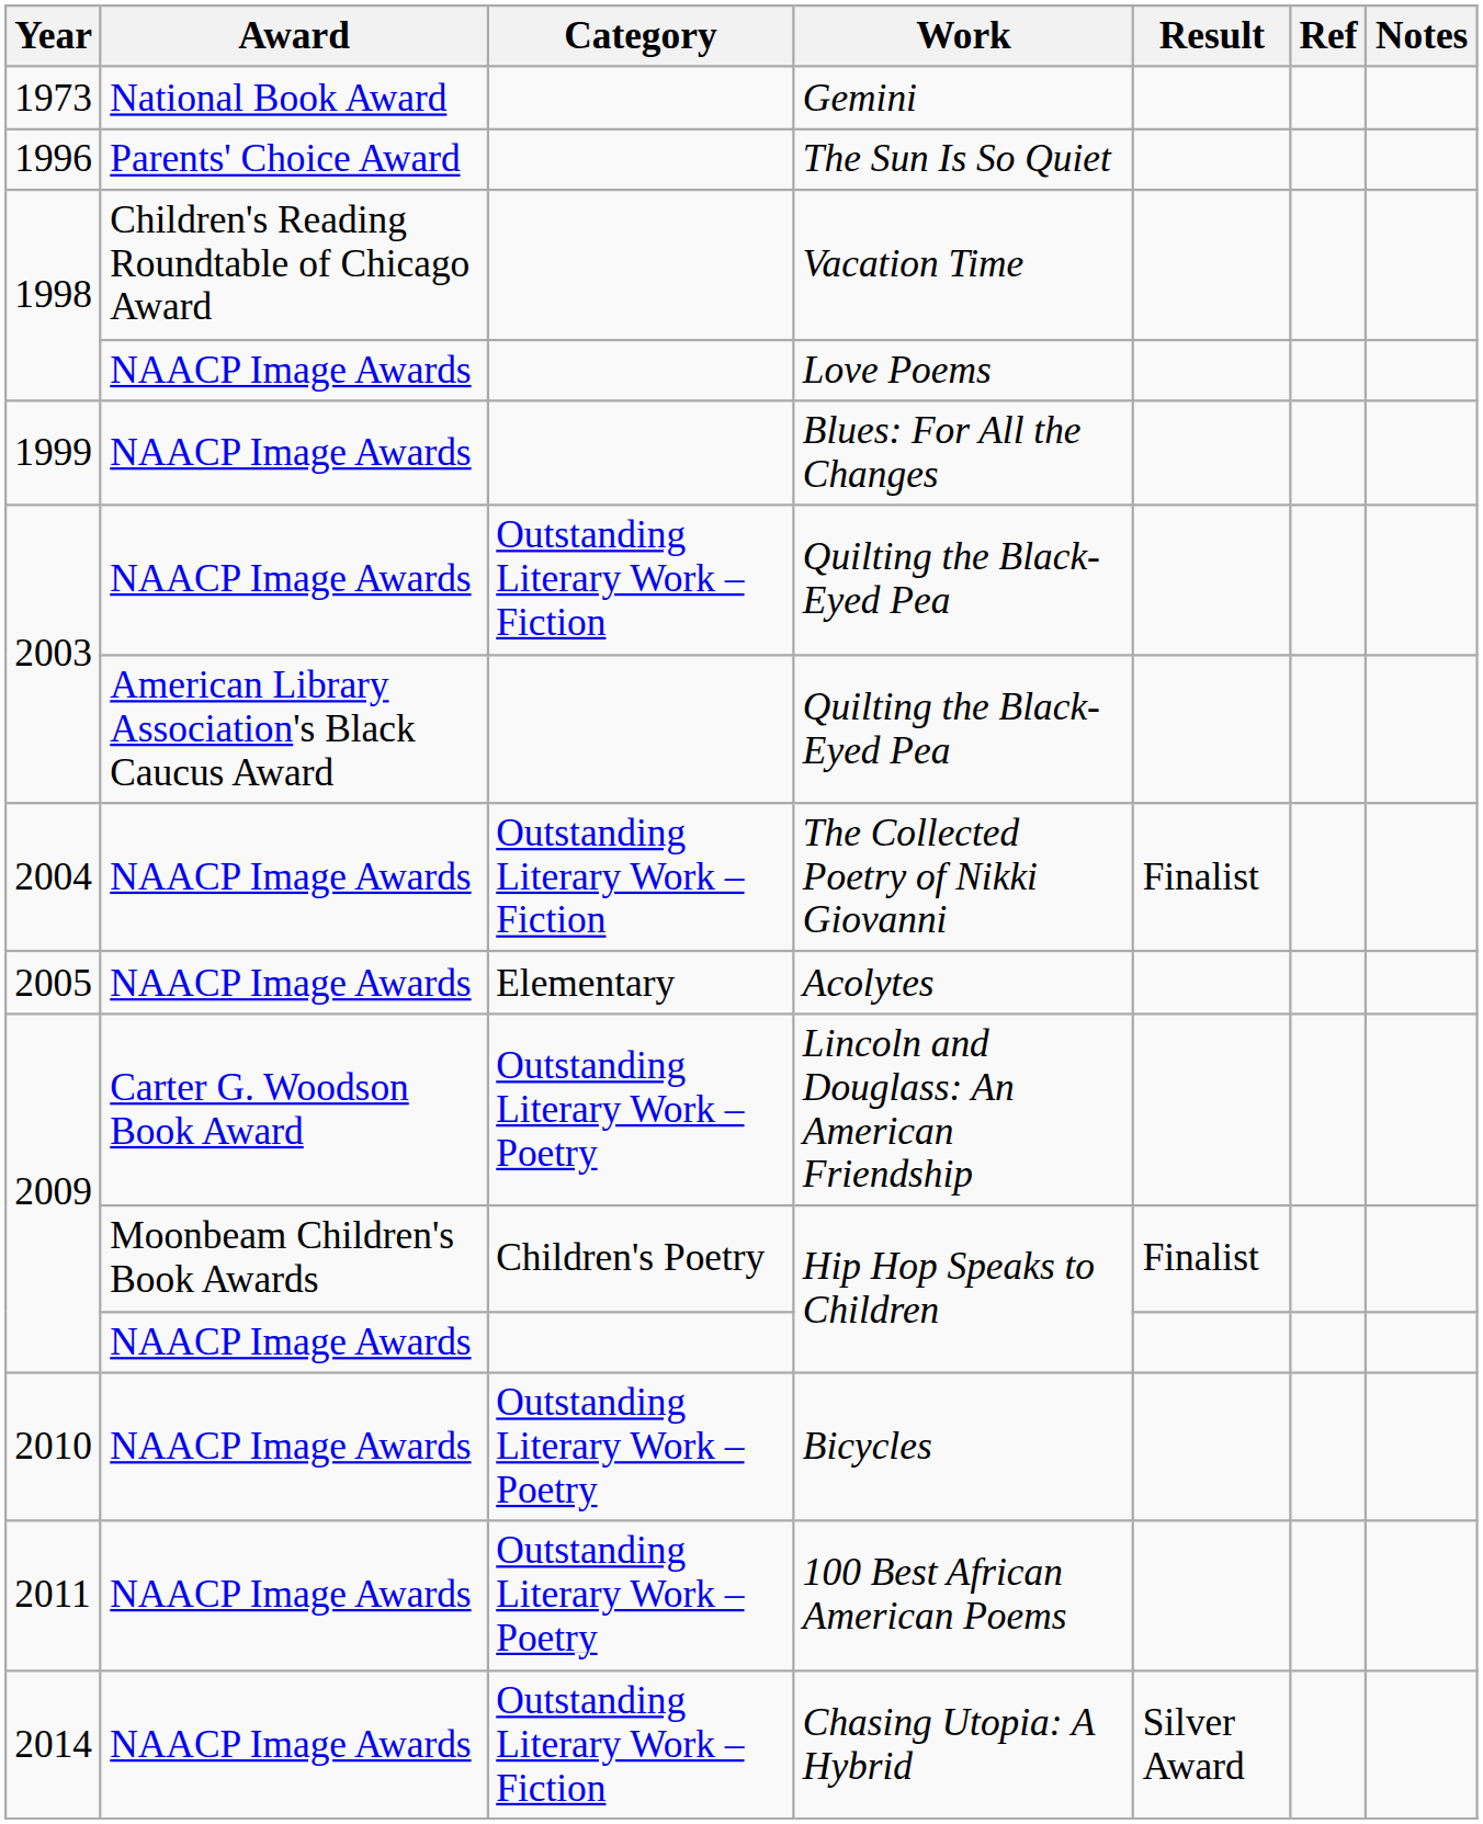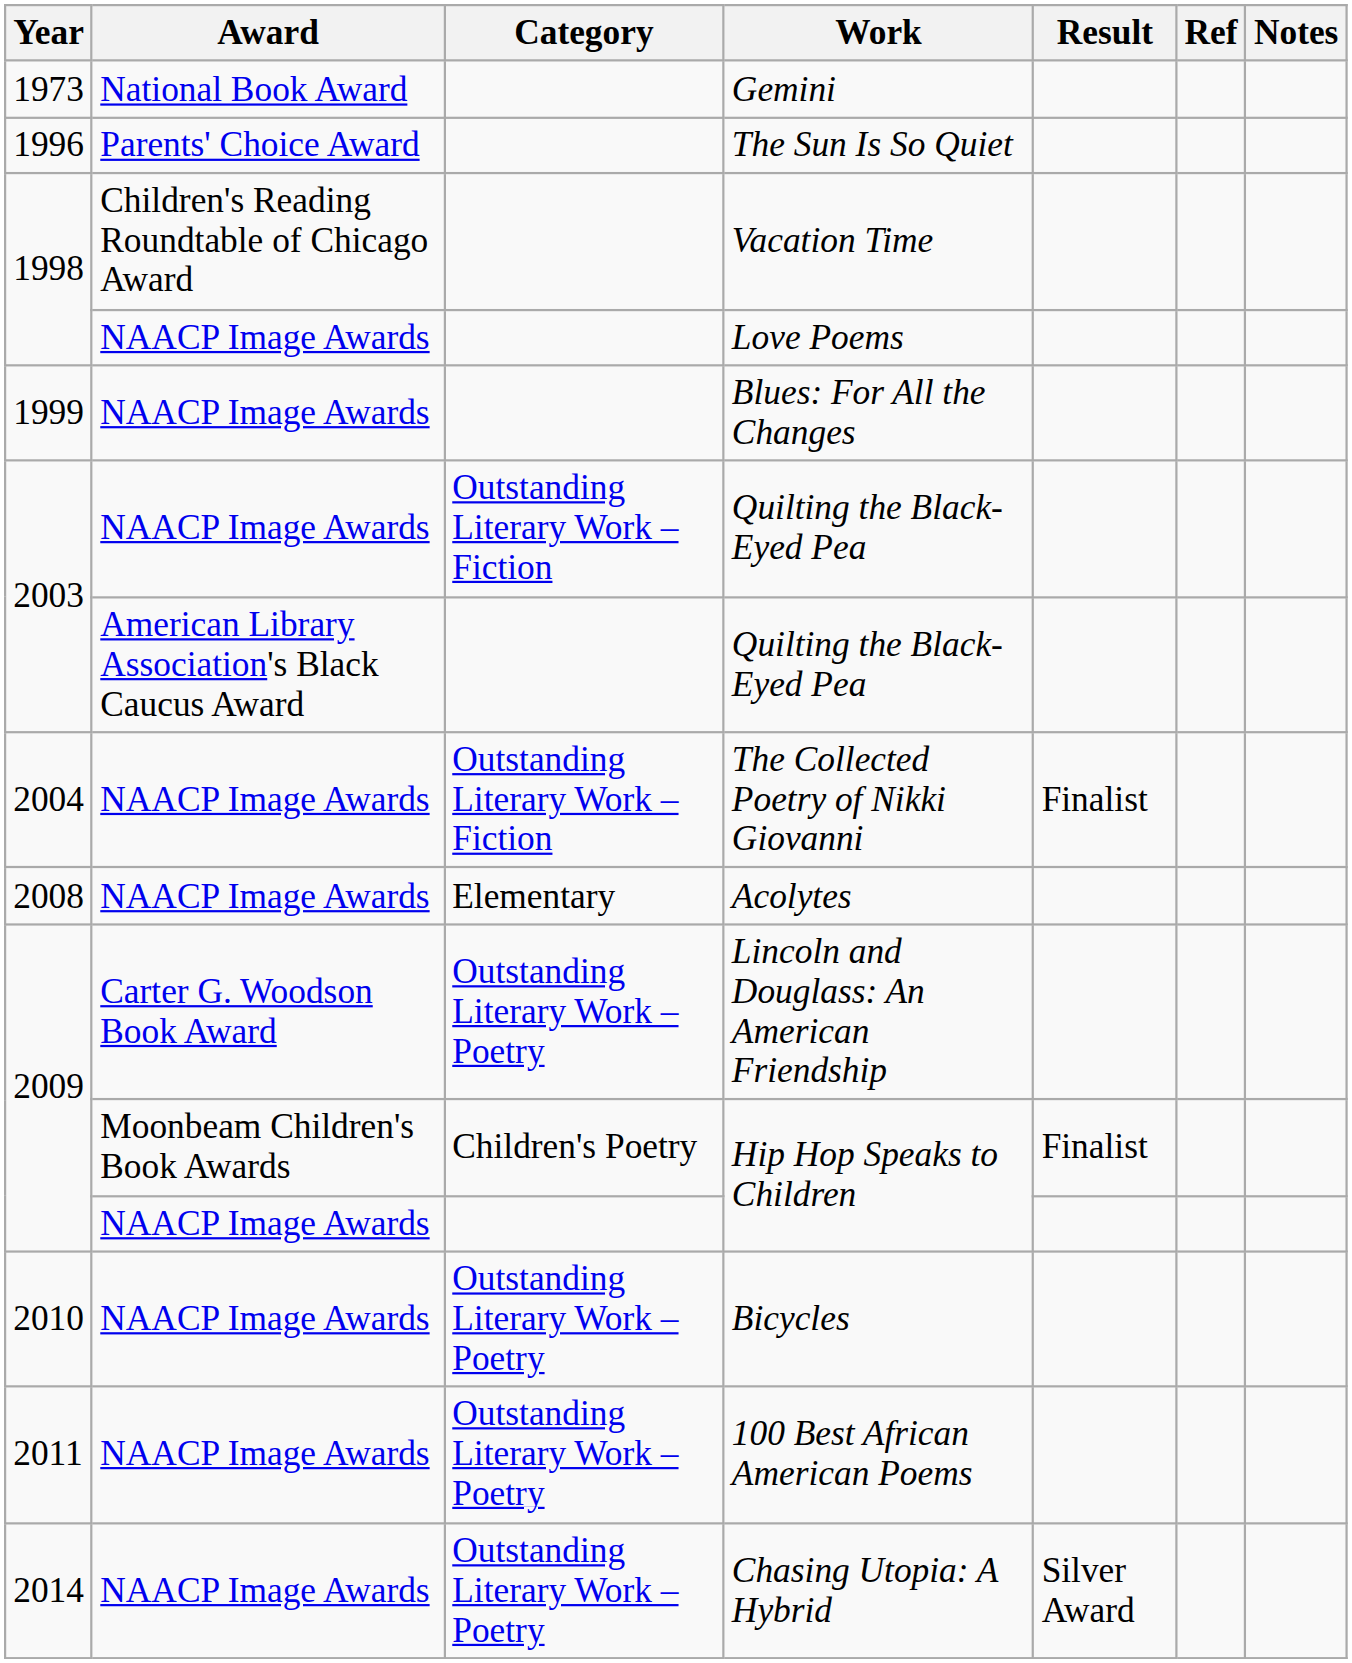 <table class="wikitable">
 <tr>
 <th>Year</th>
 <th>Award</th>
 <th>Category</th>
 <th>Work</th>
 <th>Result</th>
 <th>Ref</th>
 <th>Notes</th>
 </tr>
 <tr>
 <td>1973</td>
 <td><a href='#'>National Book Award</a></td>
 <td></td>
 <td><em>Gemini</em></td>
 <td></td>
 <td></td>
 <td></td>
 </tr>
 <tr>
 <td>1996</td>
 <td><a href='#'>Parents' Choice Award</a></td>
 <td></td>
 <td><em>The Sun Is So Quiet</em></td>
 <td></td>
 <td></td>
 <td></td>
 </tr>
 <tr>
 <td rowspan="2">1998</td>
 <td>Children's Reading Roundtable of Chicago Award</td>
 <td></td>
 <td><em>Vacation Time</em></td>
 <td></td>
 <td></td>
 <td></td>
 </tr>
 <tr>
 <td><a href='#'>NAACP Image Awards</a></td>
 <td></td>
 <td><em>Love Poems</em></td>
 <td></td>
 <td></td>
 <td></td>
 </tr>
 <tr>
 <td>1999</td>
 <td><a href='#'>NAACP Image Awards</a></td>
 <td></td>
 <td><em>Blues: For All the Changes</em></td>
 <td></td>
 <td></td>
 <td></td>
 </tr>
 <tr>
 <td rowspan="2">2003</td>
 <td><a href='#'>NAACP Image Awards</a></td>
 <td><a href='#'>Outstanding Literary Work – Fiction</a></td>
 <td><em>Quilting the Black-Eyed Pea</em></td>
 <td></td>
 <td></td>
 <td></td>
 </tr>
 <tr>
 <td><a href='#'>American Library Association</a>'s Black Caucus Award</td>
 <td></td>
 <td><em>Quilting the Black-Eyed Pea</em></td>
 <td></td>
 <td></td>
 <td></td>
 </tr>
 <tr>
 <td>2004</td>
 <td><a href='#'>NAACP Image Awards</a></td>
 <td><a href='#'>Outstanding Literary Work – Fiction</a></td>
 <td><em>The Collected Poetry of Nikki Giovanni</em></td>
 <td>Finalist</td>
 <td></td>
 </tr>
 <tr>
-<td>2005</td>
+<td>2008</td>
 <td><a href='#'>NAACP Image Awards</a></td>
 <td>Elementary</td>
 <td><em>Acolytes</em></td>
 <td></td>
 <td></td>
 <td></td>
 </tr>
 <tr>
 <td rowspan="3">2009</td>
 <td><a href='#'>Carter G. Woodson Book Award</a></td>
 <td><a href='#'>Outstanding Literary Work – Poetry</a></td>
 <td><em>Lincoln and Douglass: An American Friendship</em></td>
 <td></td>
 <td></td>
 <td></td>
 </tr>
 <tr>
 <td>Moonbeam Children's Book Awards</td>
 <td>Children's Poetry</td>
 <td rowspan="2"><em>Hip Hop Speaks to Children</em></td>
 <td>Finalist</td>
 <td></td>
 <td></td>
 </tr>
 <tr>
 <td><a href='#'>NAACP Image Awards</a></td>
 <td></td>
 <td></td>
 <td></td>
 <td></td>
 </tr>
 <tr>
 <td>2010</td>
 <td><a href='#'>NAACP Image Awards</a></td>
 <td><a href='#'>Outstanding Literary Work – Poetry</a></td>
 <td><em>Bicycles</em></td>
 <td></td>
 <td></td>
 <td></td>
 </tr>
 <tr>
 <td>2011</td>
 <td><a href='#'>NAACP Image Awards</a></td>
 <td><a href='#'>Outstanding Literary Work – Poetry</a></td>
 <td><em>100 Best African American Poems</em></td>
 <td></td>
 <td></td>
 <td></td>
 </tr>
 <tr>
 <td>2014</td>
 <td><a href='#'>NAACP Image Awards</a></td>
-<td><a href='#'>Outstanding Literary Work – Fiction</a></td>
+<td><a href='#'>Outstanding Literary Work – Poetry</a></td>
 <td><em>Chasing Utopia: A Hybrid</em></td>
 <td>Silver Award</td>
 <td></td>
 </tr>
 </table>
